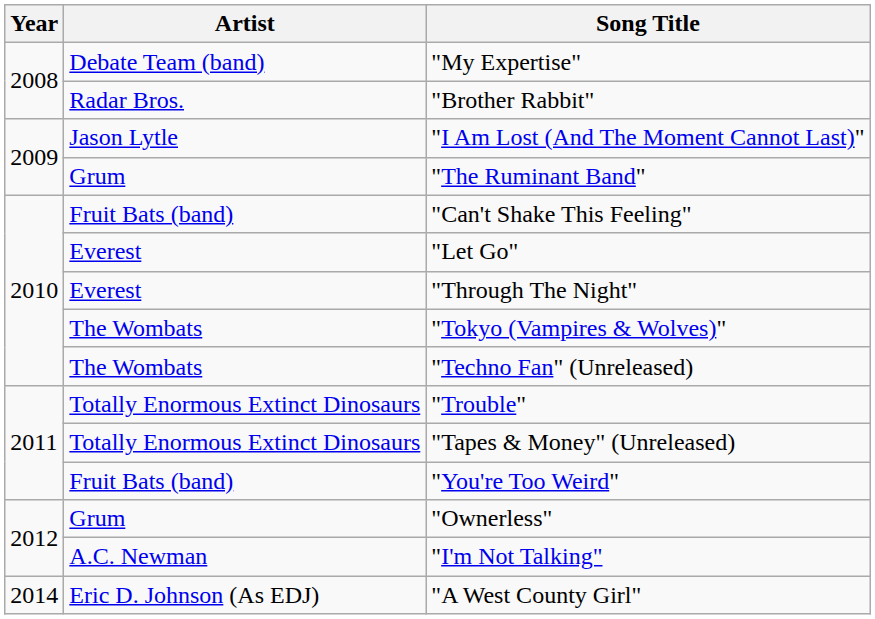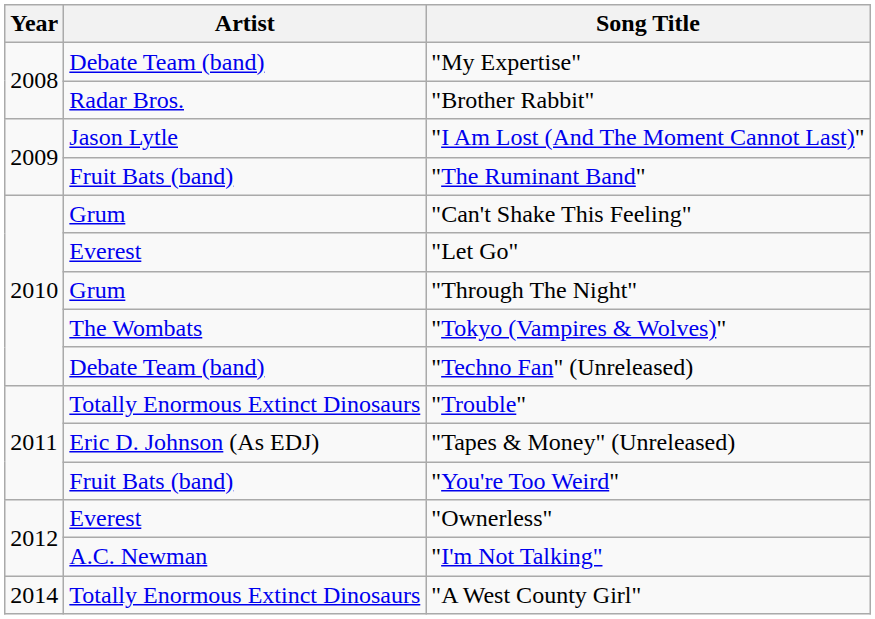 <table class="wikitable">
 <tr>
 <th>Year</th>
 <th>Artist</th>
 <th>Song Title</th>
 </tr>
 <tr>
 <td rowspan="2">2008</td>
 <td><a href='#'>Debate Team (band)</a></td>
 <td>"My Expertise"</td>
 </tr>
 <tr>
 <td><a href='#'>Radar Bros.</a></td>
 <td>"Brother Rabbit"</td>
 </tr>
 <tr>
 <td rowspan="2">2009</td>
 <td><a href='#'>Jason Lytle</a></td>
 <td>"<a href='#'>I Am Lost (And The Moment Cannot Last)</a>"</td>
 </tr>
 <tr>
-<td><a href='#'>Grum</a></td>
+<td><a href='#'>Fruit Bats (band)</a></td>
 <td>"<a href='#'>The Ruminant Band</a>"</td>
 </tr>
 <tr>
 <td rowspan="5">2010</td>
-<td><a href='#'>Fruit Bats (band)</a></td>
+<td><a href='#'>Grum</a></td>
 <td>"Can't Shake This Feeling"</td>
 </tr>
 <tr>
 <td><a href='#'>Everest</a></td>
 <td>"Let Go"</td>
 </tr>
 <tr>
-<td><a href='#'>Everest</a></td>
+<td><a href='#'>Grum</a></td>
 <td>"Through The Night"</td>
 </tr>
 <tr>
 <td><a href='#'>The Wombats</a></td>
 <td>"<a href='#'>Tokyo (Vampires & Wolves)</a>"</td>
 </tr>
 <tr>
-<td><a href='#'>The Wombats</a></td>
+<td><a href='#'>Debate Team (band)</a></td>
 <td>"<a href='#'>Techno Fan</a>" (Unreleased)</td>
 </tr>
 <tr>
 <td rowspan="3">2011</td>
 <td><a href='#'>Totally Enormous Extinct Dinosaurs</a></td>
 <td>"<a href='#'>Trouble</a>"</td>
 </tr>
 <tr>
-<td><a href='#'>Totally Enormous Extinct Dinosaurs</a></td>
+<td><a href='#'>Eric D. Johnson</a> (As EDJ)</td>
 <td>"Tapes & Money" (Unreleased)</td>
 </tr>
 <tr>
 <td><a href='#'>Fruit Bats (band)</a></td>
 <td>"<a href='#'>You're Too Weird</a>"</td>
 </tr>
 <tr>
 <td rowspan="2">2012</td>
-<td><a href='#'>Grum</a></td>
+<td><a href='#'>Everest</a></td>
 <td>"Ownerless"</td>
 </tr>
 <tr>
 <td><a href='#'>A.C. Newman</a></td>
 <td>"<a href='#'>I'm Not Talking"</a></td>
 </tr>
 <tr>
 <td rowspan="1">2014</td>
-<td><a href='#'>Eric D. Johnson</a> (As EDJ)</td>
+<td><a href='#'>Totally Enormous Extinct Dinosaurs</a></td>
 <td>"A West County Girl"</td>
 </tr>
 </table>
